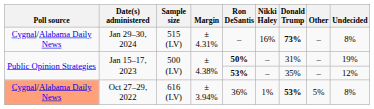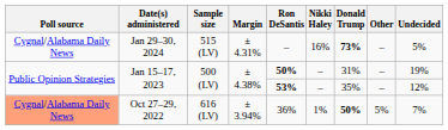 <table class="wikitable mw-datatable" style="font-size:90%;text-align:center;">
 <tr valign=bottom style="font-size:90%;">
 <th>Poll source</th>
 <th>Date(s)<br>administered</th>
 <th>Sample<br>size</th>
 <th>Margin<br></th>
 <th>Ron<br>DeSantis</th>
 <th>Nikki<br>Haley</th>
 <th>Donald<br>Trump</th>
 <th>Other</th>
 <th>Undecided</th>
 </tr>
 <tr>
 <td><a href='#'>Cygnal</a>/<a href='#'>Alabama Daily News</a></td>
 <td>Jan 29–30, 2024</td>
 <td>515 (LV)</td>
 <td>± 4.31%</td>
 <td>–</td>
 <td>16%</td>
 <td><strong>73%</strong></td>
 <td>–</td>
-<td>8%</td>
+<td>5%</td>
 </tr>
 <tr>
 <td rowspan="2"><a href='#'>Public Opinion Strategies</a></td>
 <td rowspan="2">Jan 15–17, 2023</td>
 <td rowspan="2">500 (LV)</td>
 <td rowspan="2">± 4.38%</td>
 <td><strong>50%</strong></td>
 <td>–</td>
 <td>31%</td>
 <td>–</td>
 <td>19%</td>
 </tr>
 <tr>
 <td><strong>53%</strong></td>
 <td>–</td>
 <td>35%</td>
 <td>–</td>
 <td>12%</td>
 </tr>
 <tr>
 <td style="background: lightsalmon;"><a href='#'>Cygnal</a>/<a href='#'>Alabama Daily News</a></td>
 <td>Oct 27–29, 2022</td>
 <td>616 (LV)</td>
 <td>± 3.94%</td>
 <td>36%</td>
 <td>1%</td>
-<td><strong>53%</strong></td>
+<td><strong>50%</strong></td>
 <td>5%</td>
-<td>8%</td>
+<td>7%</td>
 </tr>
 </table>
